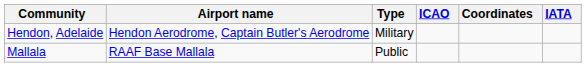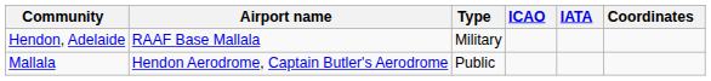 <table class="wikitable sortable" style="width:auto;">
 <tr>
 <th width="*"><strong>Community</strong>  </th>
 <th width="*"><strong>Airport name</strong>  </th>
 <th width="*"><strong>Type</strong>  </th>
 <th width="*"><strong><a href='#'>ICAO</a></strong>  </th>
+<th width="*"><strong><a href='#'>IATA</a></strong>  </th>
 <th width="*"><strong>Coordinates</strong>  </th>
-<th width="*"><strong><a href='#'>IATA</a></strong>  </th>
 </tr>
 <tr>
 <td><a href='#'>Hendon</a>, <a href='#'>Adelaide</a></td>
-<td><a href='#'>Hendon Aerodrome</a>, <a href='#'>Captain Butler's Aerodrome</a></td>
+<td><a href='#'>RAAF Base Mallala</a></td>
 <td>Military</td>
 <td></td>
 <td></td>
 <td></td>
 </tr>
 <tr>
 <td><a href='#'>Mallala</a></td>
-<td><a href='#'>RAAF Base Mallala</a></td>
+<td><a href='#'>Hendon Aerodrome</a>, <a href='#'>Captain Butler's Aerodrome</a></td>
 <td>Public</td>
 <td></td>
 <td></td>
 <td></td>
 </tr>
 </table>
